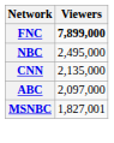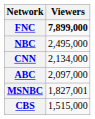 <table class="wikitable sortable plainrowheaders" style="text-align:right;">
 <tr>
 <th scope="col">Network</th>
 <th scope="col">Viewers</th>
 </tr>
 <tr>
 <th scope="row"><a href='#'>FNC</a></th>
 <td><strong>7,899,000</strong></td>
 </tr>
 <tr>
 <th scope="row"><a href='#'>NBC</a></th>
 <td>2,495,000</td>
 </tr>
 <tr>
 <th scope="row"><a href='#'>CNN</a></th>
-<td>2,135,000</td>
+<td>2,134,000</td>
 </tr>
 <tr>
 <th scope="row"><a href='#'>ABC</a></th>
 <td>2,097,000</td>
 </tr>
 <tr>
 <th scope="row"><a href='#'>MSNBC</a></th>
 <td>1,827,001</td>
 </tr>
+<tr>
+<th scope="row"><a href='#'>CBS</a></th>
+<td>1,515,000</td>
+</tr>
 </table>
